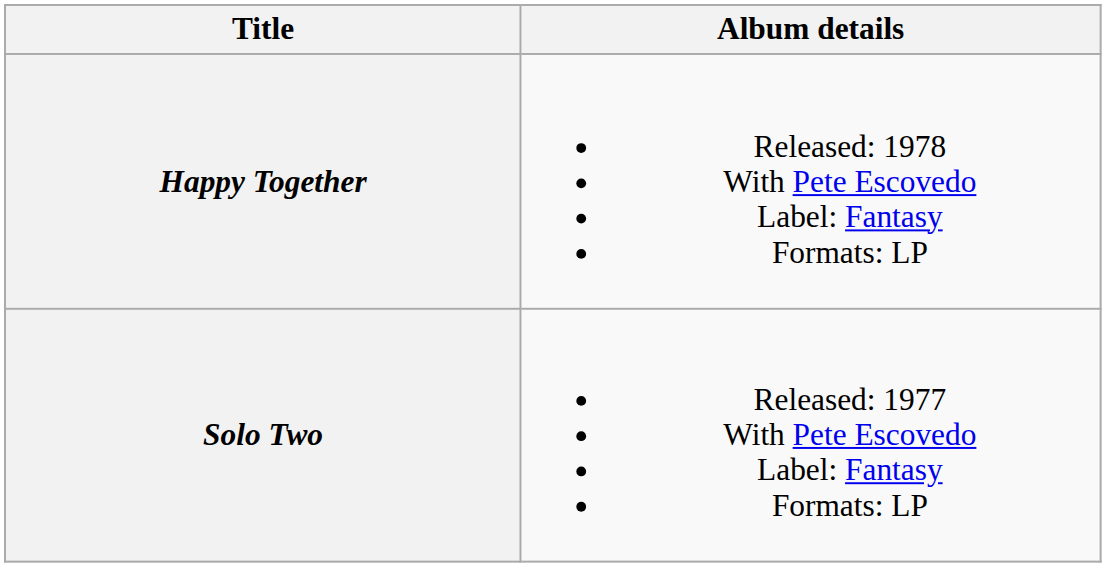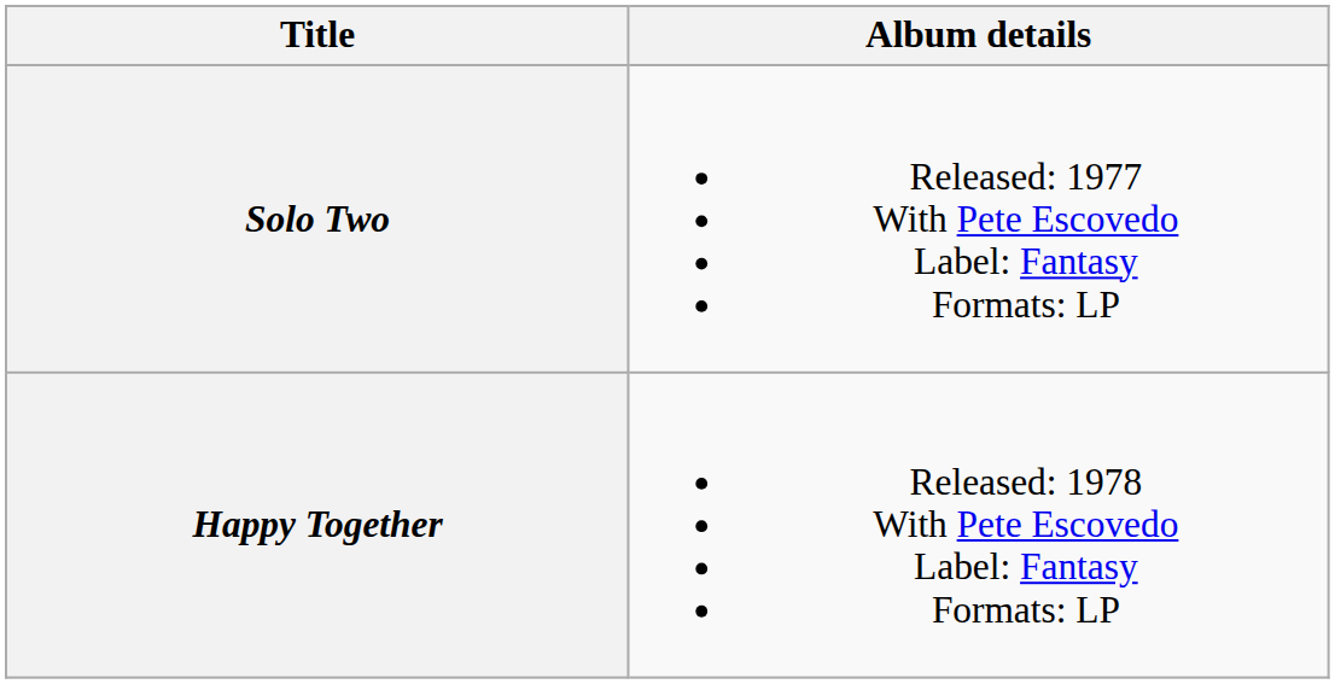 <table class="wikitable plainrowheaders" style="text-align:center;">
 <tr>
 <th scope="col" rowspan="1" style="width:16em;">Title</th>
 <th scope="col" rowspan="1" style="width:18em;">Album details</th>
 </tr>
 <tr>
+<th scope="row"><em>Solo Two</em></th>
+<td><br><ul><li>Released: 1977</li><li>With <a href='#'>Pete Escovedo</a></li><li>Label: <a href='#'>Fantasy</a></li><li>Formats: LP</li></ul></td>
+</tr>
+<tr>
 <th scope="row"><em>Happy Together</em></th>
 <td><br><ul><li>Released: 1978</li><li>With <a href='#'>Pete Escovedo</a></li><li>Label: <a href='#'>Fantasy</a></li><li>Formats: LP</li></ul></td>
 </tr>
-<tr>
-<th scope="row"><em>Solo Two</em></th>
-<td><br><ul><li>Released: 1977</li><li>With <a href='#'>Pete Escovedo</a></li><li>Label: <a href='#'>Fantasy</a></li><li>Formats: LP</li></ul></td>
-</tr>
 </table>
